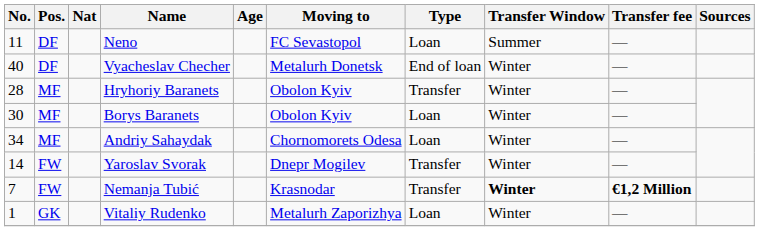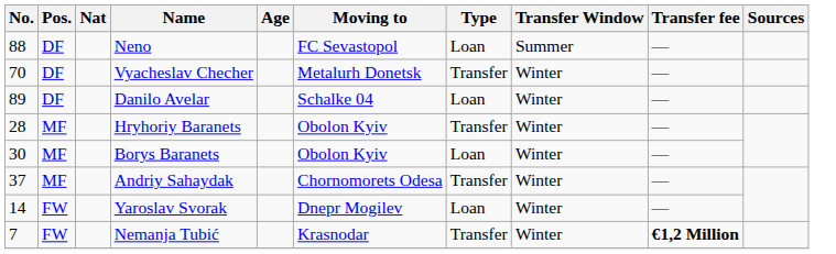 <table class="wikitable">
 <tr>
 <th>No.</th>
 <th>Pos.</th>
 <th>Nat</th>
 <th>Name</th>
 <th>Age</th>
 <th>Moving to</th>
 <th>Type</th>
 <th>Transfer Window</th>
 <th>Transfer fee</th>
 <th>Sources</th>
 </tr>
 <tr>
-<td>11</td>
+<td>88</td>
 <td><a href='#'>DF</a></td>
 <td></td>
 <td><a href='#'>Neno</a></td>
 <td></td>
 <td><a href='#'>FC Sevastopol</a></td>
 <td>Loan</td>
 <td>Summer</td>
 <td>—</td>
 <td></td>
 </tr>
 <tr>
-<td>40</td>
+<td>70</td>
 <td><a href='#'>DF</a></td>
 <td></td>
 <td><a href='#'>Vyacheslav Checher</a></td>
 <td></td>
 <td><a href='#'>Metalurh Donetsk</a></td>
-<td>End of loan</td>
+<td>Transfer</td>
+<td>Winter</td>
+<td>—</td>
+<td></td>
+</tr>
+<tr>
+<td>89</td>
+<td><a href='#'>DF</a></td>
+<td></td>
+<td><a href='#'>Danilo Avelar</a></td>
+<td></td>
+<td> <a href='#'>Schalke 04</a></td>
+<td>Loan</td>
 <td>Winter</td>
 <td>—</td>
 <td></td>
 </tr>
 <tr>
 <td>28</td>
 <td><a href='#'>MF</a></td>
 <td></td>
 <td><a href='#'>Hryhoriy Baranets</a></td>
 <td></td>
 <td><a href='#'>Obolon Kyiv</a></td>
 <td>Transfer</td>
 <td>Winter</td>
 <td>—</td>
 <td rowspan="2"></td>
 </tr>
 <tr>
 <td>30</td>
 <td><a href='#'>MF</a></td>
 <td></td>
 <td><a href='#'>Borys Baranets</a></td>
 <td></td>
 <td><a href='#'>Obolon Kyiv</a></td>
 <td>Loan</td>
 <td>Winter</td>
 <td>—</td>
 </tr>
 <tr>
-<td>34</td>
+<td>37</td>
 <td><a href='#'>MF</a></td>
 <td></td>
 <td><a href='#'>Andriy Sahaydak</a></td>
 <td></td>
 <td><a href='#'>Chornomorets Odesa</a></td>
-<td>Loan</td>
+<td>Transfer</td>
 <td>Winter</td>
 <td>—</td>
 <td rowspan="2"></td>
 </tr>
 <tr>
 <td>14</td>
 <td><a href='#'>FW</a></td>
 <td></td>
 <td><a href='#'>Yaroslav Svorak</a></td>
 <td></td>
 <td> <a href='#'>Dnepr Mogilev</a></td>
-<td>Transfer</td>
+<td>Loan</td>
 <td>Winter</td>
 <td>—</td>
 </tr>
 <tr>
 <td>7</td>
 <td><a href='#'>FW</a></td>
 <td></td>
 <td><a href='#'>Nemanja Tubić</a></td>
 <td></td>
 <td> <a href='#'>Krasnodar</a></td>
 <td>Transfer</td>
-<td><strong>Winter</strong></td>
+<td>Winter</td>
 <td><strong>€1,2 Million</strong></td>
-<td></td>
-</tr>
-<tr>
-<td>1</td>
-<td><a href='#'>GK</a></td>
-<td></td>
-<td><a href='#'>Vitaliy Rudenko</a></td>
-<td></td>
-<td><a href='#'>Metalurh Zaporizhya</a></td>
-<td>Loan</td>
-<td>Winter</td>
-<td>—</td>
 <td></td>
 </tr>
 <tr>
 </tr>
 </table>
